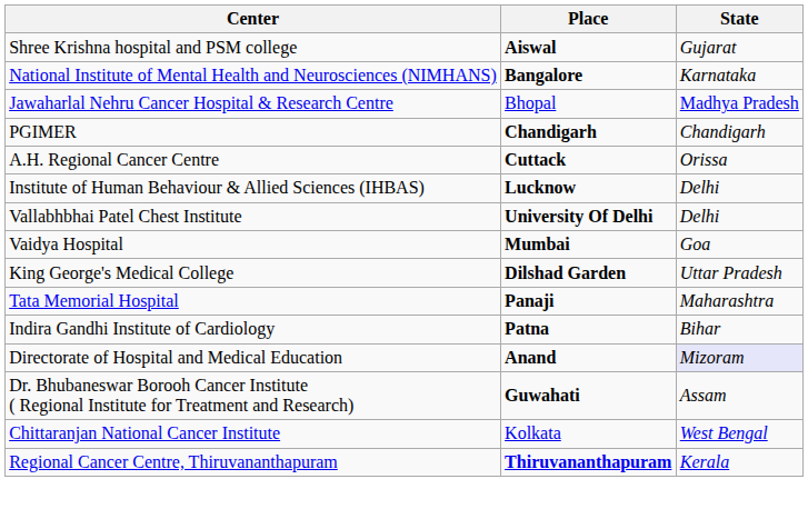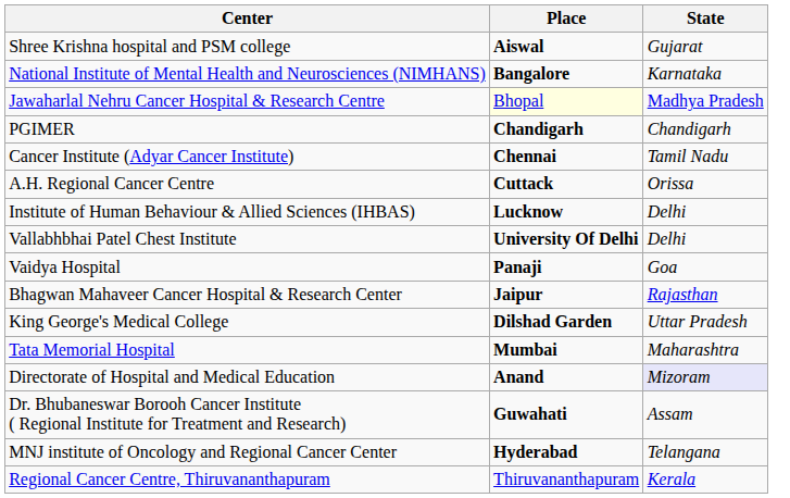 <table class="wikitable">
 <tr>
 <th>Center</th>
 <th>Place</th>
 <th>State</th>
 </tr>
 <tr>
 <td>Shree Krishna hospital and PSM college</td>
 <td><strong>Aiswal</strong></td>
 <td><em>Gujarat</em></td>
 </tr>
 <tr>
 <td><a href='#'>National Institute of Mental Health and Neurosciences (NIMHANS)</a></td>
 <td><strong>Bangalore</strong></td>
 <td><em>Karnataka</em></td>
 </tr>
 <tr>
 <td><a href='#'>Jawaharlal Nehru Cancer Hospital & Research Centre</a></td>
-<td><a href='#'>Bhopal</a></td>
+<td style="background: lightyellow;"><a href='#'>Bhopal</a></td>
 <td><a href='#'>Madhya Pradesh</a></td>
 </tr>
 <tr>
 <td>PGIMER</td>
 <td><strong>Chandigarh</strong></td>
 <td><em>Chandigarh</em></td>
+</tr>
+<tr>
+<td>Cancer Institute (<a href='#'>Adyar Cancer Institute</a>)</td>
+<td><strong>Chennai</strong></td>
+<td><em>Tamil Nadu</em></td>
 </tr>
 <tr>
 <td>A.H. Regional Cancer Centre</td>
 <td><strong>Cuttack</strong></td>
 <td><em>Orissa</em></td>
 </tr>
 <tr>
 <td>Institute of Human Behaviour & Allied Sciences (IHBAS)</td>
 <td><strong>Lucknow</strong></td>
 <td><em>Delhi</em></td>
 </tr>
 <tr>
 <td>Vallabhbhai Patel Chest Institute</td>
 <td><strong>University Of Delhi</strong></td>
 <td><em>Delhi</em></td>
 </tr>
 <tr>
 <td>Vaidya Hospital</td>
-<td><strong>Mumbai</strong></td>
+<td><strong>Panaji</strong></td>
 <td><em>Goa</em></td>
+</tr>
+<tr>
+<td>Bhagwan Mahaveer Cancer Hospital & Research Center</td>
+<td><strong>Jaipur</strong></td>
+<td><em><a href='#'>Rajasthan</a></em></td>
 </tr>
 <tr>
 <td>King George's Medical College</td>
 <td><strong>Dilshad Garden</strong></td>
 <td><em>Uttar Pradesh</em></td>
 </tr>
 <tr>
 <td><a href='#'>Tata Memorial Hospital</a></td>
-<td><strong>Panaji</strong></td>
+<td><strong>Mumbai</strong></td>
 <td><em>Maharashtra</em></td>
-</tr>
-<tr>
-<td>Indira Gandhi Institute of Cardiology</td>
-<td><strong>Patna</strong></td>
-<td><em>Bihar</em></td>
 </tr>
 <tr>
 <td>Directorate of Hospital and Medical Education</td>
 <td><strong>Anand</strong></td>
 <td style="background: lavender;"><em>Mizoram</em></td>
 </tr>
 <tr>
 <td>Dr. Bhubaneswar Borooh Cancer Institute<br>( Regional Institute for Treatment and Research)</td>
 <td><strong>Guwahati</strong></td>
 <td><em>Assam</em></td>
 </tr>
 <tr>
-<td><a href='#'>Chittaranjan National Cancer Institute</a></td>
-<td><a href='#'>Kolkata</a></td>
-<td><em><a href='#'>West Bengal</a></em></td>
+<td>MNJ institute of Oncology and Regional Cancer Center</td>
+<td><strong>Hyderabad</strong></td>
+<td><em>Telangana</em></td>
 </tr>
 <tr>
 <td><a href='#'>Regional Cancer Centre, Thiruvananthapuram</a></td>
-<td><strong><a href='#'>Thiruvananthapuram</a></strong></td>
+<td><a href='#'>Thiruvananthapuram</a></td>
 <td><em><a href='#'>Kerala</a></em></td>
 </tr>
 </table>
